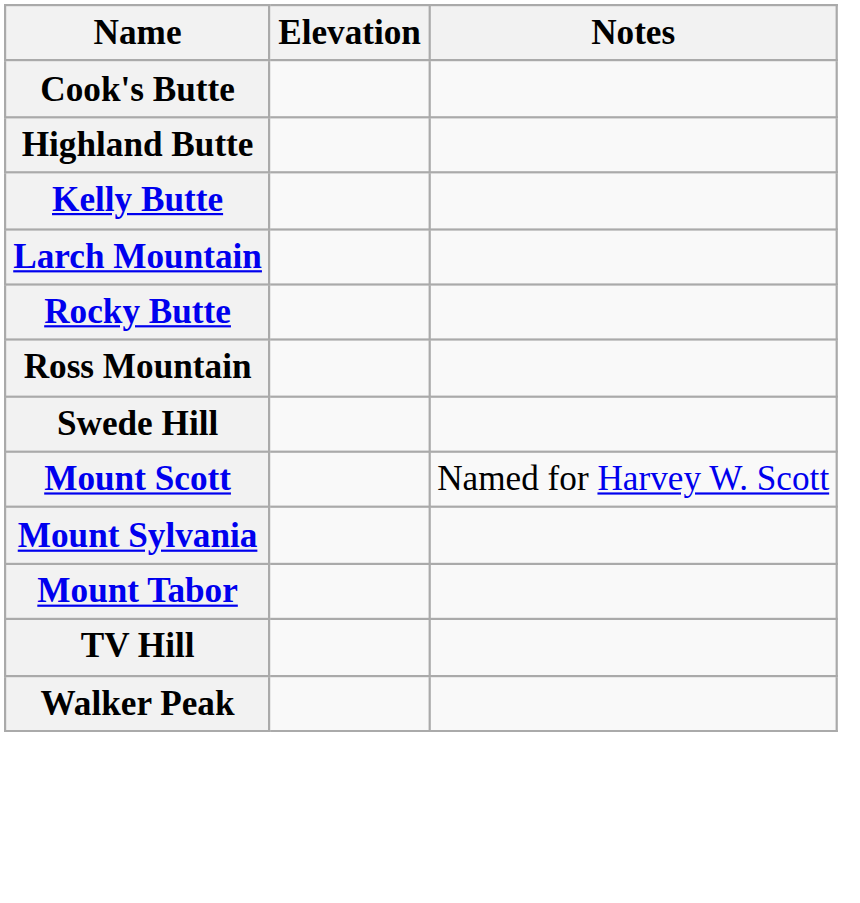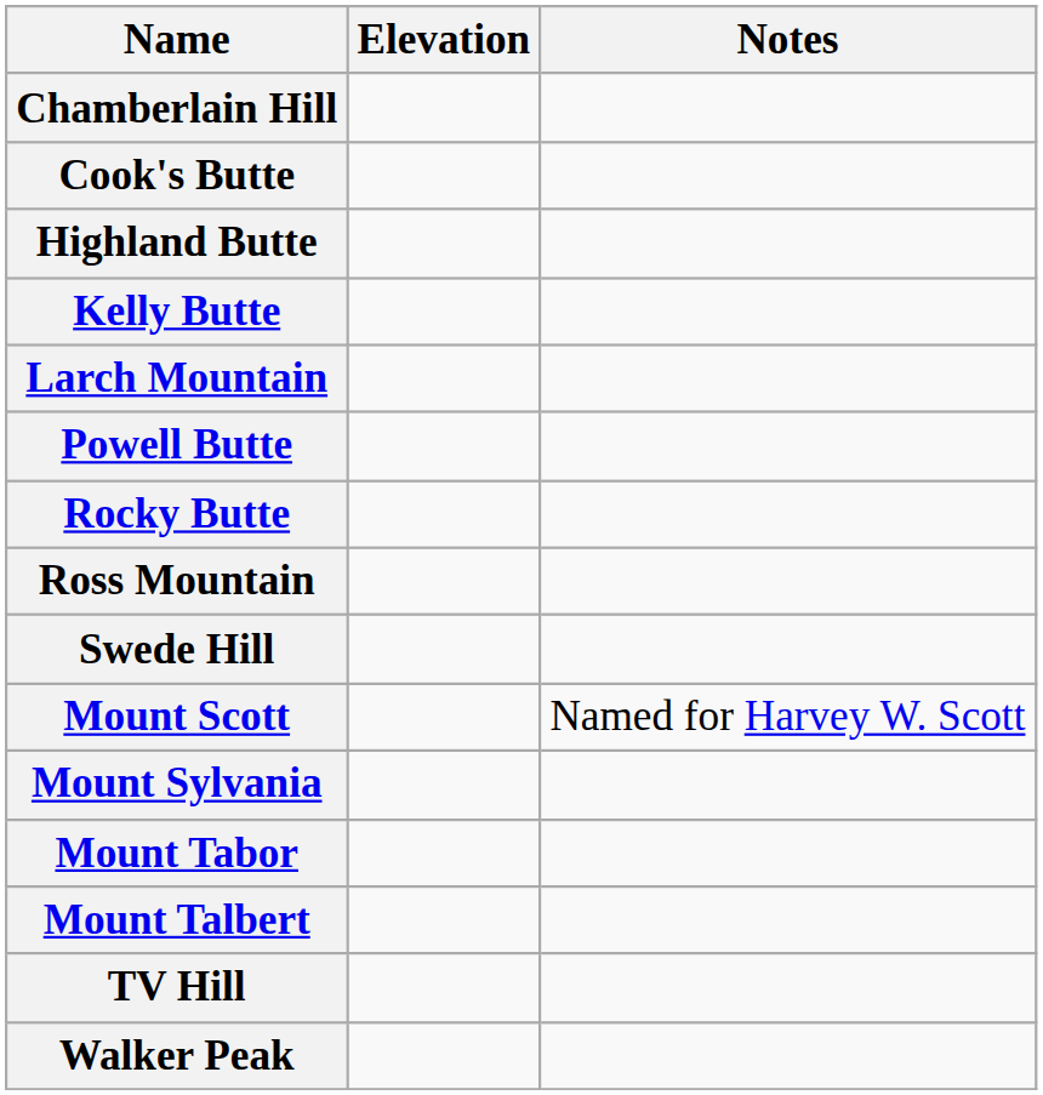 <table class="wikitable" style="text-align: center;">
 <tr>
 <th scope="col">Name</th>
 <th scope="col">Elevation</th>
 <th scope="col">Notes</th>
+</tr>
+<tr>
+<th scope="row">Chamberlain Hill</th>
+<td></td>
+<td></td>
 </tr>
 <tr>
 <th scope="row">Cook's Butte</th>
 <td></td>
 <td></td>
 </tr>
 <tr>
 <th scope="row">Highland Butte</th>
 <td></td>
 <td></td>
 </tr>
 <tr>
 <th scope="row"><a href='#'>Kelly Butte</a></th>
 <td></td>
 <td></td>
 </tr>
 <tr>
 <th scope="row"><a href='#'>Larch Mountain</a></th>
+<td></td>
+<td></td>
+</tr>
+<tr>
+<th scope="row"><a href='#'>Powell Butte</a></th>
 <td></td>
 <td></td>
 </tr>
 <tr>
 <th scope="row"><a href='#'>Rocky Butte</a></th>
 <td></td>
 <td></td>
 </tr>
 <tr>
 <th scope="row">Ross Mountain</th>
 <td></td>
 <td></td>
 </tr>
 <tr>
 <th scope="row">Swede Hill</th>
 <td></td>
 <td></td>
 </tr>
 <tr>
 <th scope="row"><a href='#'>Mount Scott</a></th>
 <td></td>
 <td>Named for <a href='#'>Harvey W. Scott</a></td>
 </tr>
 <tr>
 <th scope="row"><a href='#'>Mount Sylvania</a></th>
 <td></td>
 <td></td>
 </tr>
 <tr>
 <th scope="row"><a href='#'>Mount Tabor</a></th>
 <td></td>
 <td></td>
 </tr>
 <tr>
+<th scope="row"><a href='#'>Mount Talbert</a></th>
+<td></td>
+<td></td>
+</tr>
+<tr>
 <th scope="row">TV Hill</th>
 <td></td>
 <td></td>
 </tr>
 <tr>
 <th scope="row">Walker Peak</th>
 <td></td>
 <td></td>
 </tr>
 </table>
